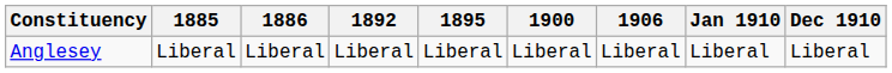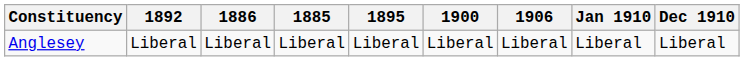 <table class="wikitable sortable">
 <tr>
 <th>Constituency</th>
+<th>1892</th>
+<th>1886</th>
 <th>1885</th>
-<th>1886</th>
-<th>1892</th>
 <th>1895</th>
 <th>1900</th>
 <th>1906</th>
 <th>Jan 1910</th>
 <th>Dec 1910</th>
 </tr>
 <tr>
 <td><a href='#'>Anglesey</a></td>
 <td bgcolor=>Liberal</td>
 <td bgcolor=>Liberal</td>
 <td bgcolor=>Liberal</td>
 <td bgcolor=>Liberal</td>
 <td bgcolor=>Liberal</td>
 <td bgcolor=>Liberal</td>
 <td bgcolor=>Liberal</td>
 <td bgcolor=>Liberal</td>
 </tr>
 </table>
